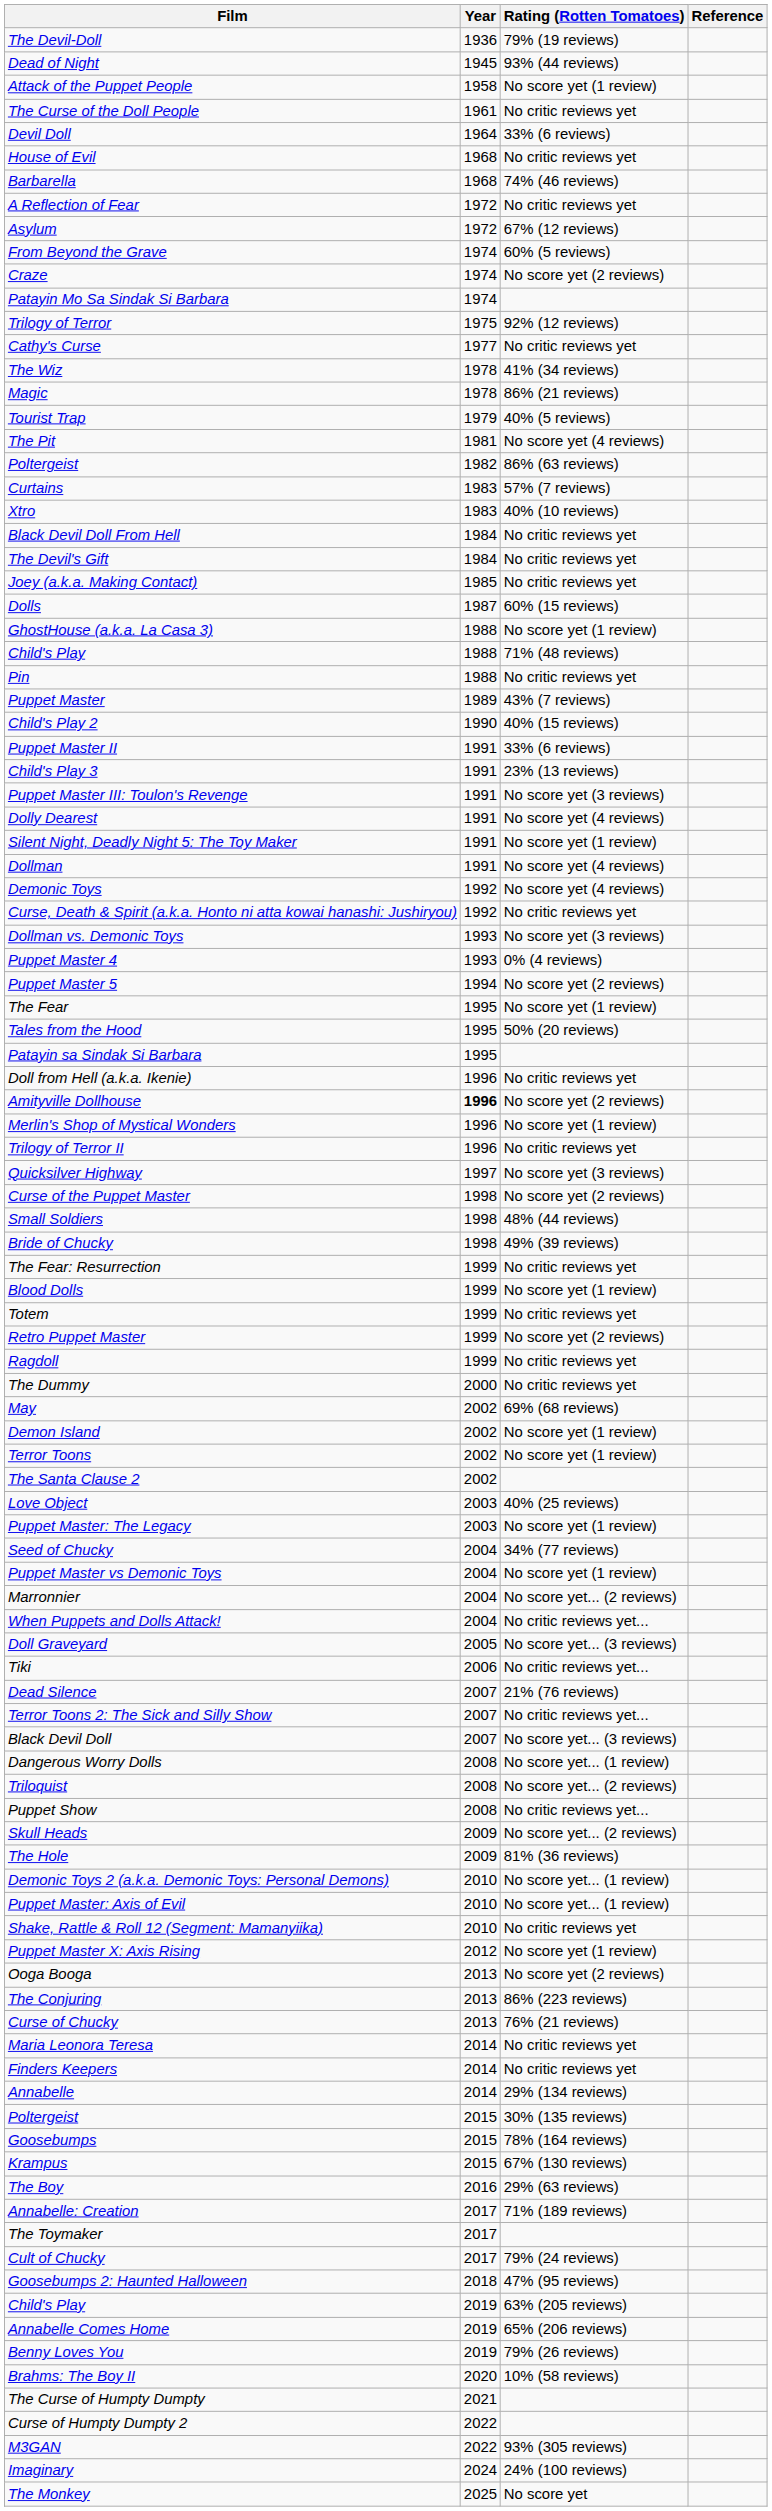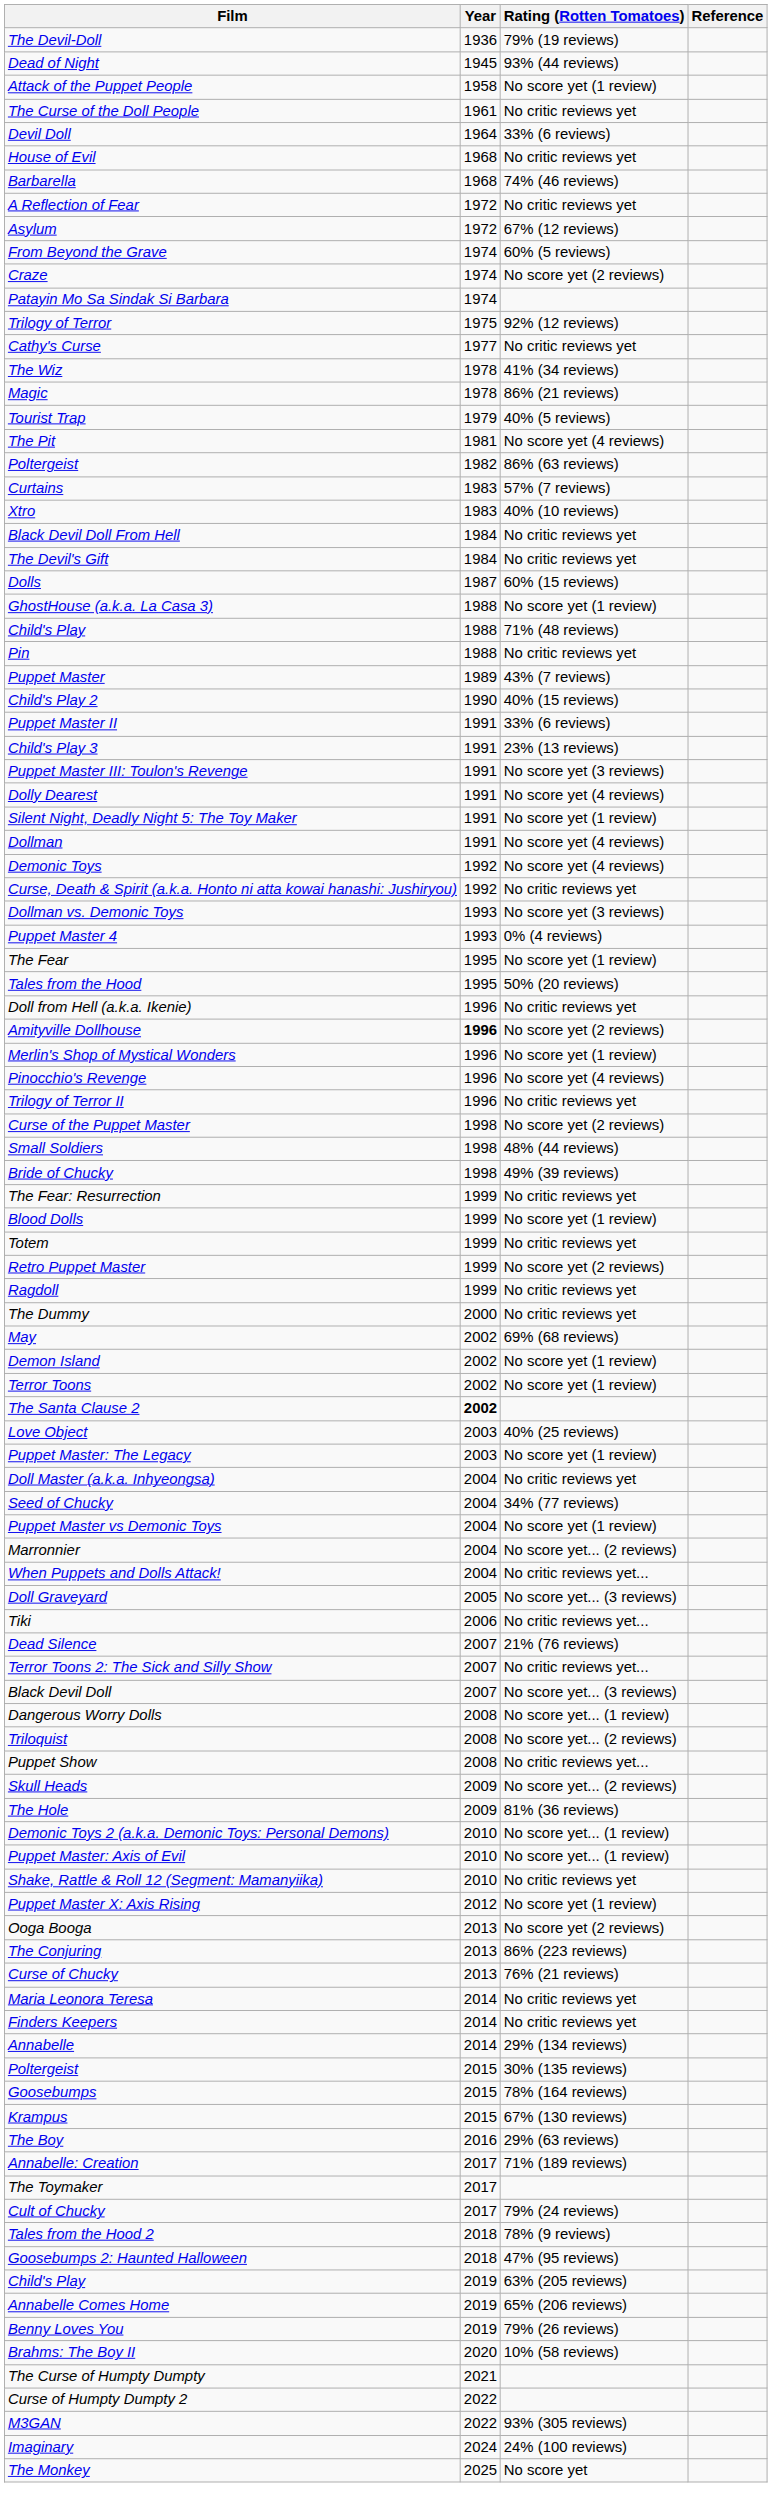 <table class="wikitable sortable" border="1">
 <tr>
 <th scope="col">Film</th>
 <th scope="col">Year</th>
 <th scope="col">Rating (<a href='#'>Rotten Tomatoes</a>)</th>
 <th scope="col" class="unsortable">Reference</th>
 </tr>
 <tr>
 <td><em><a href='#'>The Devil-Doll</a></em></td>
 <td>1936</td>
 <td>79% (19 reviews)</td>
 <td></td>
 </tr>
 <tr>
 <td><em><a href='#'>Dead of Night</a></em></td>
 <td>1945</td>
 <td>93% (44 reviews)</td>
 <td></td>
 </tr>
 <tr>
 <td><em><a href='#'>Attack of the Puppet People</a></em></td>
 <td>1958</td>
 <td>No score yet (1 review)</td>
 <td></td>
 </tr>
 <tr>
 <td><em><a href='#'>The Curse of the Doll People</a></em></td>
 <td>1961</td>
 <td>No critic reviews yet</td>
 <td></td>
 </tr>
 <tr>
 <td><em><a href='#'>Devil Doll</a></em></td>
 <td>1964</td>
 <td>33% (6 reviews)</td>
 <td></td>
 </tr>
 <tr>
 <td><em><a href='#'>House of Evil</a></em></td>
 <td>1968</td>
 <td>No critic reviews yet </td>
 <td></td>
 </tr>
 <tr>
 <td><em><a href='#'>Barbarella</a></em></td>
 <td>1968</td>
 <td>74% (46 reviews)</td>
 <td></td>
 </tr>
 <tr>
 <td><em><a href='#'>A Reflection of Fear</a></em></td>
 <td>1972</td>
 <td>No critic reviews yet</td>
 <td></td>
 </tr>
 <tr>
 <td><em><a href='#'>Asylum</a></em></td>
 <td>1972</td>
 <td>67% (12 reviews)</td>
 <td></td>
 </tr>
 <tr>
 <td><em><a href='#'>From Beyond the Grave</a></em></td>
 <td>1974</td>
 <td>60% (5 reviews)</td>
 <td></td>
 </tr>
 <tr>
 <td><em><a href='#'>Craze</a></em></td>
 <td>1974</td>
 <td>No score yet (2 reviews)</td>
 <td></td>
 </tr>
 <tr>
 <td><em><a href='#'>Patayin Mo Sa Sindak Si Barbara</a></em></td>
 <td>1974</td>
 <td></td>
 <td></td>
 </tr>
 <tr>
 <td><em><a href='#'>Trilogy of Terror</a></em></td>
 <td>1975</td>
 <td>92% (12 reviews)</td>
 <td></td>
 </tr>
 <tr>
 <td><em><a href='#'>Cathy's Curse</a></em></td>
 <td>1977</td>
 <td>No critic reviews yet</td>
 <td></td>
 </tr>
 <tr>
 <td><em><a href='#'>The Wiz</a></em></td>
 <td>1978</td>
 <td>41% (34 reviews)</td>
 <td></td>
 </tr>
 <tr>
 <td><em><a href='#'>Magic</a></em></td>
 <td>1978</td>
 <td>86% (21 reviews)</td>
 <td></td>
 </tr>
 <tr>
 <td><em><a href='#'>Tourist Trap</a></em></td>
 <td>1979</td>
 <td>40% (5 reviews)</td>
 <td></td>
 </tr>
 <tr>
 <td><em><a href='#'>The Pit</a></em></td>
 <td>1981</td>
 <td>No score yet (4 reviews)</td>
 <td></td>
 </tr>
 <tr>
 <td><em><a href='#'>Poltergeist</a></em></td>
 <td>1982</td>
 <td>86% (63 reviews)</td>
 <td></td>
 </tr>
 <tr>
 <td><em><a href='#'>Curtains</a></em></td>
 <td>1983</td>
 <td>57% (7 reviews)</td>
 <td></td>
 </tr>
 <tr>
 <td><em><a href='#'>Xtro</a></em></td>
 <td>1983</td>
 <td>40% (10 reviews)</td>
 <td></td>
 </tr>
 <tr>
 <td><em><a href='#'>Black Devil Doll From Hell</a></em></td>
 <td>1984</td>
 <td>No critic reviews yet</td>
 <td></td>
 </tr>
 <tr>
 <td><em><a href='#'>The Devil's Gift</a></em></td>
 <td>1984</td>
 <td>No critic reviews yet</td>
 <td></td>
 </tr>
 <tr>
-<td><em><a href='#'>Joey (a.k.a. Making Contact)</a></em></td>
-<td>1985</td>
-<td>No critic reviews yet</td>
-<td></td>
-</tr>
-<tr>
 <td><em><a href='#'>Dolls</a></em></td>
 <td>1987</td>
 <td>60% (15 reviews)</td>
 <td></td>
 </tr>
 <tr>
 <td><em><a href='#'>GhostHouse (a.k.a. La Casa 3)</a></em></td>
 <td>1988</td>
 <td>No score yet  (1 review)</td>
 <td></td>
 </tr>
 <tr>
 <td><em><a href='#'>Child's Play</a></em></td>
 <td>1988</td>
 <td>71% (48 reviews)</td>
 <td></td>
 </tr>
 <tr>
 <td><em><a href='#'>Pin</a></em></td>
 <td>1988</td>
 <td>No critic reviews yet</td>
 <td></td>
 </tr>
 <tr>
 <td><em><a href='#'>Puppet Master</a></em></td>
 <td>1989</td>
 <td>43% (7 reviews)</td>
 <td></td>
 </tr>
 <tr>
 <td><em><a href='#'>Child's Play 2</a></em></td>
 <td>1990</td>
 <td>40% (15 reviews)</td>
 <td></td>
 </tr>
 <tr>
 <td><em><a href='#'>Puppet Master II</a></em></td>
 <td>1991</td>
 <td>33% (6 reviews)</td>
 <td></td>
 </tr>
 <tr>
 <td><em><a href='#'>Child's Play 3</a></em></td>
 <td>1991</td>
 <td>23% (13 reviews)</td>
 <td></td>
 </tr>
 <tr>
 <td><em><a href='#'>Puppet Master III: Toulon's Revenge</a></em></td>
 <td>1991</td>
 <td>No score yet (3 reviews)</td>
 <td></td>
 </tr>
 <tr>
 <td><em><a href='#'>Dolly Dearest</a></em></td>
 <td>1991</td>
 <td>No score yet (4 reviews)</td>
 <td></td>
 </tr>
 <tr>
 <td><em><a href='#'>Silent Night, Deadly Night 5: The Toy Maker</a></em></td>
 <td>1991</td>
 <td>No score yet (1 review)</td>
 <td></td>
 </tr>
 <tr>
 <td><em><a href='#'>Dollman</a></em></td>
 <td>1991</td>
 <td>No score yet (4 reviews)</td>
 <td></td>
 </tr>
 <tr>
 <td><em><a href='#'>Demonic Toys</a></em></td>
 <td>1992</td>
 <td>No score yet (4 reviews)</td>
 <td></td>
 </tr>
 <tr>
 <td><em><a href='#'>Curse, Death & Spirit (a.k.a. Honto ni atta kowai hanashi: Jushiryou)</a></em></td>
 <td>1992</td>
 <td>No critic reviews yet</td>
 <td></td>
 </tr>
 <tr>
 <td><em><a href='#'>Dollman vs. Demonic Toys</a></em></td>
 <td>1993</td>
 <td>No score yet (3 reviews)</td>
 <td></td>
 </tr>
 <tr>
 <td><em><a href='#'>Puppet Master 4</a></em></td>
 <td>1993</td>
 <td>0% (4 reviews)</td>
 <td></td>
 </tr>
 <tr>
-<td><em><a href='#'>Puppet Master 5</a></em></td>
-<td>1994</td>
-<td>No score yet (2 reviews)</td>
-<td></td>
-</tr>
-<tr>
 <td><em>The Fear</em></td>
 <td>1995</td>
 <td>No score yet (1 review)</td>
 <td></td>
 </tr>
 <tr>
 <td><em><a href='#'>Tales from the Hood</a></em></td>
 <td>1995</td>
 <td>50% (20 reviews)</td>
-<td></td>
-</tr>
-<tr>
-<td><em><a href='#'>Patayin sa Sindak Si Barbara</a></em></td>
-<td>1995</td>
-<td></td>
 <td></td>
 </tr>
 <tr>
 <td><em>Doll from Hell (a.k.a. Ikenie)</em></td>
 <td>1996</td>
 <td>No critic reviews yet</td>
 <td></td>
 </tr>
 <tr>
 <td><em><a href='#'>Amityville Dollhouse</a></em></td>
 <td><strong>1996</strong></td>
 <td>No score yet (2 reviews)</td>
 <td></td>
 </tr>
 <tr>
 <td><em><a href='#'>Merlin's Shop of Mystical Wonders</a></em></td>
 <td>1996</td>
 <td>No score yet (1 review)</td>
 <td></td>
 </tr>
 <tr>
+<td><em><a href='#'>Pinocchio's Revenge</a></em></td>
+<td>1996</td>
+<td>No score yet (4 reviews)</td>
+<td></td>
+</tr>
+<tr>
 <td><em><a href='#'>Trilogy of Terror II</a></em></td>
 <td>1996</td>
 <td>No critic reviews yet</td>
-<td></td>
-</tr>
-<tr>
-<td><em><a href='#'>Quicksilver Highway</a></em></td>
-<td>1997</td>
-<td>No score yet (3 reviews)</td>
 <td></td>
 </tr>
 <tr>
 <td><em><a href='#'>Curse of the Puppet Master</a></em></td>
 <td>1998</td>
 <td>No score yet (2 reviews)</td>
 <td></td>
 </tr>
 <tr>
 <td><em><a href='#'>Small Soldiers</a></em></td>
 <td>1998</td>
 <td>48% (44 reviews)</td>
 <td></td>
 </tr>
 <tr>
 <td><em><a href='#'>Bride of Chucky</a></em></td>
 <td>1998</td>
 <td>49% (39 reviews)</td>
 <td></td>
 </tr>
 <tr>
 <td><em>The Fear: Resurrection</em></td>
 <td>1999</td>
 <td>No critic reviews yet</td>
 <td></td>
 </tr>
 <tr>
 <td><em><a href='#'>Blood Dolls</a></em></td>
 <td>1999</td>
 <td>No score yet (1 review)</td>
 <td></td>
 </tr>
 <tr>
 <td><em>Totem</em></td>
 <td>1999</td>
 <td>No critic reviews yet</td>
 <td></td>
 </tr>
 <tr>
 <td><em><a href='#'>Retro Puppet Master</a></em></td>
 <td>1999</td>
 <td>No score yet (2 reviews)</td>
 <td></td>
 </tr>
 <tr>
 <td><em><a href='#'>Ragdoll</a></em></td>
 <td>1999</td>
 <td>No critic reviews yet</td>
 <td></td>
 </tr>
 <tr>
 <td><em>The Dummy</em></td>
 <td>2000</td>
 <td>No critic reviews yet</td>
 <td></td>
 </tr>
 <tr>
 <td><em><a href='#'>May</a></em></td>
 <td>2002</td>
 <td>69% (68 reviews)</td>
 <td></td>
 </tr>
 <tr>
 <td><em><a href='#'>Demon Island</a></em></td>
 <td>2002</td>
 <td>No score yet (1 review)</td>
 <td></td>
 </tr>
 <tr>
 <td><em><a href='#'>Terror Toons</a></em></td>
 <td>2002</td>
 <td>No score yet (1 review)</td>
 <td></td>
 </tr>
 <tr>
 <td><em><a href='#'>The Santa Clause 2</a></em></td>
-<td>2002</td>
+<td><strong>2002</strong></td>
 <td></td>
 <td></td>
 </tr>
 <tr>
 <td><em><a href='#'>Love Object</a></em></td>
 <td>2003</td>
 <td>40% (25 reviews)</td>
 <td></td>
 </tr>
 <tr>
 <td><em><a href='#'>Puppet Master: The Legacy</a></em></td>
 <td>2003</td>
 <td>No score yet (1 review)</td>
+<td></td>
+</tr>
+<tr>
+<td><em><a href='#'>Doll Master (a.k.a. Inhyeongsa)</a></em></td>
+<td>2004</td>
+<td>No critic reviews yet</td>
 <td></td>
 </tr>
 <tr>
 <td><em><a href='#'>Seed of Chucky</a></em></td>
 <td>2004</td>
 <td>34% (77 reviews)</td>
 <td></td>
 </tr>
 <tr>
 <td><em><a href='#'>Puppet Master vs Demonic Toys</a></em></td>
 <td>2004</td>
 <td>No score yet (1 review)</td>
 <td></td>
 </tr>
 <tr>
 <td><em>Marronnier</em></td>
 <td>2004</td>
 <td>No score yet... (2 reviews)</td>
 <td></td>
 </tr>
 <tr>
 <td><em><a href='#'>When Puppets and Dolls Attack!</a></em></td>
 <td>2004</td>
 <td>No critic reviews yet...</td>
 <td></td>
 </tr>
 <tr>
 <td><em><a href='#'>Doll Graveyard</a></em></td>
 <td>2005</td>
 <td>No score yet... (3 reviews)</td>
 <td></td>
 </tr>
 <tr>
 <td><em>Tiki</em></td>
 <td>2006</td>
 <td>No critic reviews yet...</td>
 <td></td>
 </tr>
 <tr>
 <td><em><a href='#'>Dead Silence</a></em></td>
 <td>2007</td>
 <td>21% (76 reviews)</td>
 <td></td>
 </tr>
 <tr>
 <td><em><a href='#'>Terror Toons 2: The Sick and Silly Show</a></em></td>
 <td>2007</td>
 <td>No critic reviews yet...</td>
 <td></td>
 </tr>
 <tr>
 <td><em>Black Devil Doll</em></td>
 <td>2007</td>
 <td>No score yet... (3 reviews)</td>
 <td></td>
 </tr>
 <tr>
 <td><em>Dangerous Worry Dolls</em></td>
 <td>2008</td>
 <td>No score yet... (1 review)</td>
 <td></td>
 </tr>
 <tr>
 <td><em><a href='#'>Triloquist</a></em></td>
 <td>2008</td>
 <td>No score yet... (2 reviews)</td>
 <td></td>
 </tr>
 <tr>
 <td><em>Puppet Show</em></td>
 <td>2008</td>
 <td>No critic reviews yet...</td>
 <td></td>
 </tr>
 <tr>
 <td><em><a href='#'>Skull Heads</a></em></td>
 <td>2009</td>
 <td>No score yet... (2 reviews)</td>
 <td></td>
 </tr>
 <tr>
 <td><em><a href='#'>The Hole</a></em></td>
 <td>2009</td>
 <td>81% (36 reviews)</td>
 <td></td>
 </tr>
 <tr>
 <td><em><a href='#'>Demonic Toys 2 (a.k.a. Demonic Toys: Personal Demons)</a></em></td>
 <td>2010</td>
 <td>No score yet... (1 review)</td>
 <td></td>
 </tr>
 <tr>
 <td><em><a href='#'>Puppet Master: Axis of Evil</a></em></td>
 <td>2010</td>
 <td>No score yet... (1 review)</td>
 <td></td>
 </tr>
 <tr>
 <td><em><a href='#'>Shake, Rattle & Roll 12 (Segment: Mamanyiika)</a></em></td>
 <td>2010</td>
 <td>No critic reviews yet</td>
 <td></td>
 </tr>
 <tr>
 <td><em><a href='#'>Puppet Master X: Axis Rising</a></em></td>
 <td>2012</td>
 <td>No score yet (1 review)</td>
 <td></td>
 </tr>
 <tr>
 <td><em>Ooga Booga</em></td>
 <td>2013</td>
 <td>No score yet (2 reviews)</td>
 <td></td>
 </tr>
 <tr>
 <td><em><a href='#'>The Conjuring</a></em></td>
 <td>2013</td>
 <td>86% (223 reviews)</td>
 <td></td>
 </tr>
 <tr>
 <td><em><a href='#'>Curse of Chucky</a></em></td>
 <td>2013</td>
 <td>76% (21 reviews)</td>
 <td></td>
 </tr>
 <tr>
 <td><em><a href='#'>Maria Leonora Teresa</a></em></td>
 <td>2014</td>
 <td>No critic reviews yet</td>
 <td></td>
 </tr>
 <tr>
 <td><em><a href='#'>Finders Keepers</a></em></td>
 <td>2014</td>
 <td>No critic reviews yet</td>
 <td></td>
 </tr>
 <tr>
 <td><em><a href='#'>Annabelle</a></em></td>
 <td>2014</td>
 <td>29% (134 reviews)</td>
 <td></td>
 </tr>
 <tr>
 <td><em><a href='#'>Poltergeist</a></em></td>
 <td>2015</td>
 <td>30% (135 reviews)</td>
 <td></td>
 </tr>
 <tr>
 <td><em><a href='#'>Goosebumps</a></em></td>
 <td>2015</td>
 <td>78% (164 reviews)</td>
 <td></td>
 </tr>
 <tr>
 <td><em><a href='#'>Krampus</a></em></td>
 <td>2015</td>
 <td>67% (130 reviews)</td>
 <td></td>
 </tr>
 <tr>
 <td><em><a href='#'>The Boy</a></em></td>
 <td>2016</td>
 <td>29% (63 reviews)</td>
 <td></td>
 </tr>
 <tr>
 <td><em><a href='#'>Annabelle: Creation</a></em></td>
 <td>2017</td>
 <td>71% (189 reviews)</td>
 <td></td>
 </tr>
 <tr>
 <td><em>The Toymaker</em></td>
 <td>2017</td>
 <td></td>
 <td></td>
 </tr>
 <tr>
 <td><em><a href='#'>Cult of Chucky</a></em></td>
 <td>2017</td>
 <td>79% (24 reviews)</td>
 <td></td>
 </tr>
 <tr>
+<td><em><a href='#'>Tales from the Hood 2</a></em></td>
+<td>2018</td>
+<td>78% (9 reviews)</td>
+<td></td>
+</tr>
+<tr>
 <td><em><a href='#'>Goosebumps 2: Haunted Halloween</a></em></td>
 <td>2018</td>
 <td>47% (95 reviews)</td>
 <td></td>
 </tr>
 <tr>
 <td><em><a href='#'>Child's Play</a></em></td>
 <td>2019</td>
 <td>63% (205 reviews)</td>
 <td></td>
 </tr>
 <tr>
 <td><em><a href='#'>Annabelle Comes Home</a></em></td>
 <td>2019</td>
 <td>65% (206 reviews)</td>
 <td></td>
 </tr>
 <tr>
 <td><em><a href='#'>Benny Loves You</a></em></td>
 <td>2019</td>
 <td>79% (26 reviews)</td>
 <td></td>
 </tr>
 <tr>
 <td><em><a href='#'>Brahms: The Boy II</a></em></td>
 <td>2020</td>
 <td>10% (58 reviews)</td>
 <td></td>
 </tr>
 <tr>
 <td><em>The Curse of Humpty Dumpty</em></td>
 <td>2021</td>
 <td></td>
 <td></td>
 </tr>
 <tr>
 <td><em>Curse of Humpty Dumpty 2</em></td>
 <td>2022</td>
 <td></td>
 <td></td>
 </tr>
 <tr>
 <td><em><a href='#'>M3GAN</a></em></td>
 <td>2022</td>
 <td>93% (305 reviews)</td>
 <td></td>
 </tr>
 <tr>
 <td><em><a href='#'>Imaginary</a></em></td>
 <td>2024</td>
 <td>24% (100 reviews)</td>
 <td></td>
 </tr>
 <tr>
 <td><em><a href='#'>The Monkey</a></em></td>
 <td>2025</td>
 <td>No score yet</td>
 <td></td>
 </tr>
 </table>
